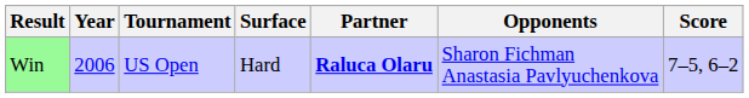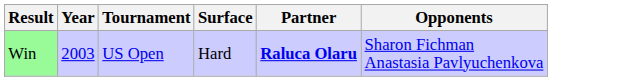 <table class="sortable wikitable">
 <tr>
 <th>Result</th>
 <th>Year</th>
 <th>Tournament</th>
 <th>Surface</th>
 <th>Partner</th>
 <th>Opponents</th>
-<th class="unsortable">Score</th>
 </tr>
 <tr bgcolor=CCCCFF>
 <td bgcolor=98FB98>Win</td>
-<td><a href='#'>2006</a></td>
+<td><a href='#'>2003</a></td>
 <td><a href='#'>US Open</a></td>
 <td>Hard</td>
 <td><strong> <a href='#'>Raluca Olaru</a></strong></td>
 <td> <a href='#'>Sharon Fichman</a> <br>  <a href='#'>Anastasia Pavlyuchenkova</a></td>
-<td>7–5, 6–2</td>
 </tr>
 </table>
